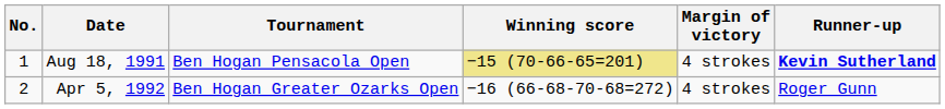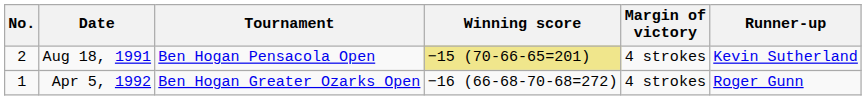 <table class="wikitable" style="font-size:95%;">
 <tr>
 <th>No.</th>
 <th>Date</th>
 <th>Tournament</th>
 <th>Winning score</th>
 <th>Margin of<br>victory</th>
 <th>Runner-up</th>
 </tr>
 <tr>
-<td align=center>1</td>
+<td align=center>2</td>
 <td align=right>Aug 18, <a href='#'>1991</a></td>
 <td><a href='#'>Ben Hogan Pensacola Open</a></td>
 <td style="background: khaki;">−15 (70-66-65=201)</td>
 <td>4 strokes</td>
-<td><strong> <a href='#'>Kevin Sutherland</a></strong></td>
+<td> <a href='#'>Kevin Sutherland</a></td>
 </tr>
 <tr>
-<td align=center>2</td>
+<td align=center>1</td>
 <td align=right>Apr 5, <a href='#'>1992</a></td>
 <td><a href='#'>Ben Hogan Greater Ozarks Open</a></td>
 <td>−16 (66-68-70-68=272)</td>
 <td>4 strokes</td>
 <td> <a href='#'>Roger Gunn</a></td>
 </tr>
 </table>
